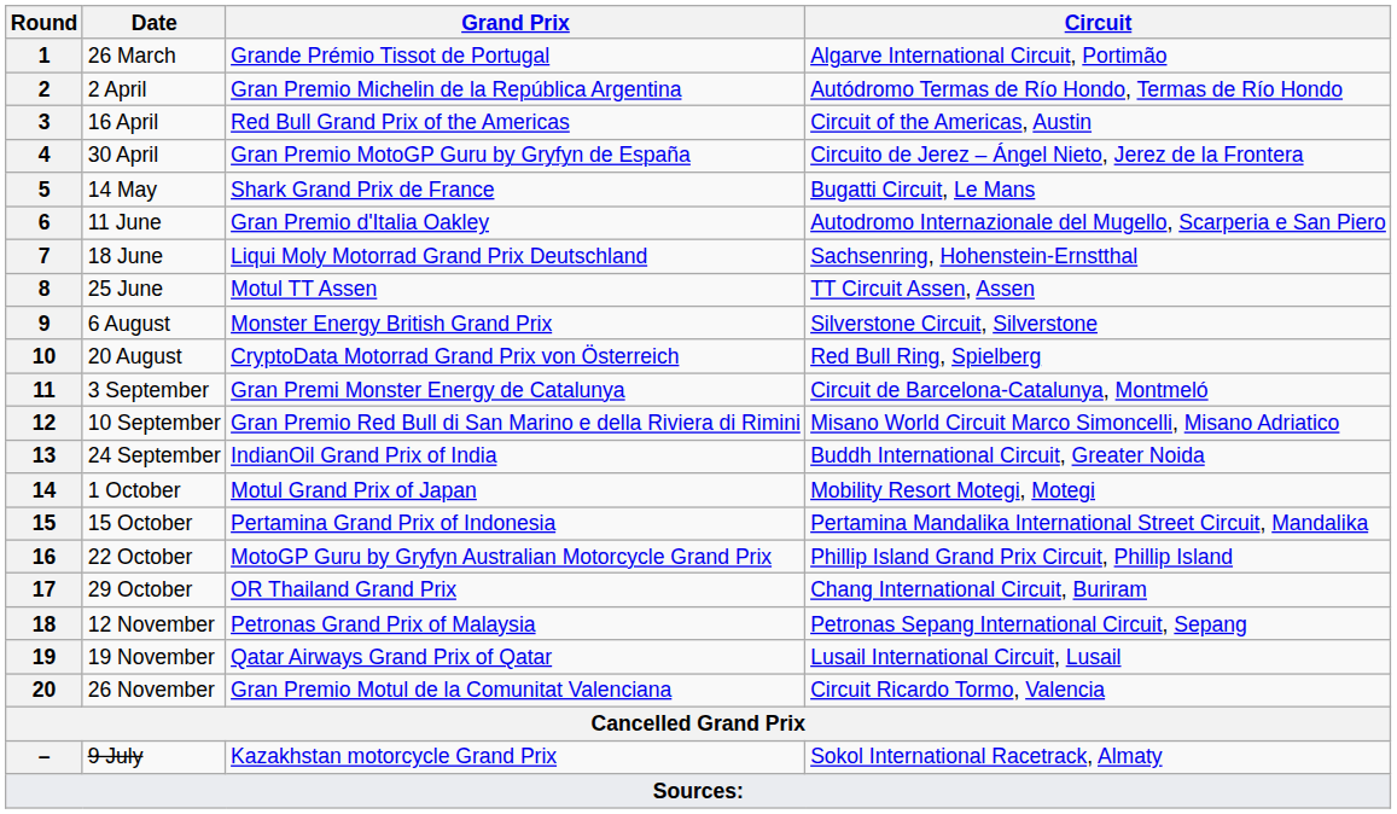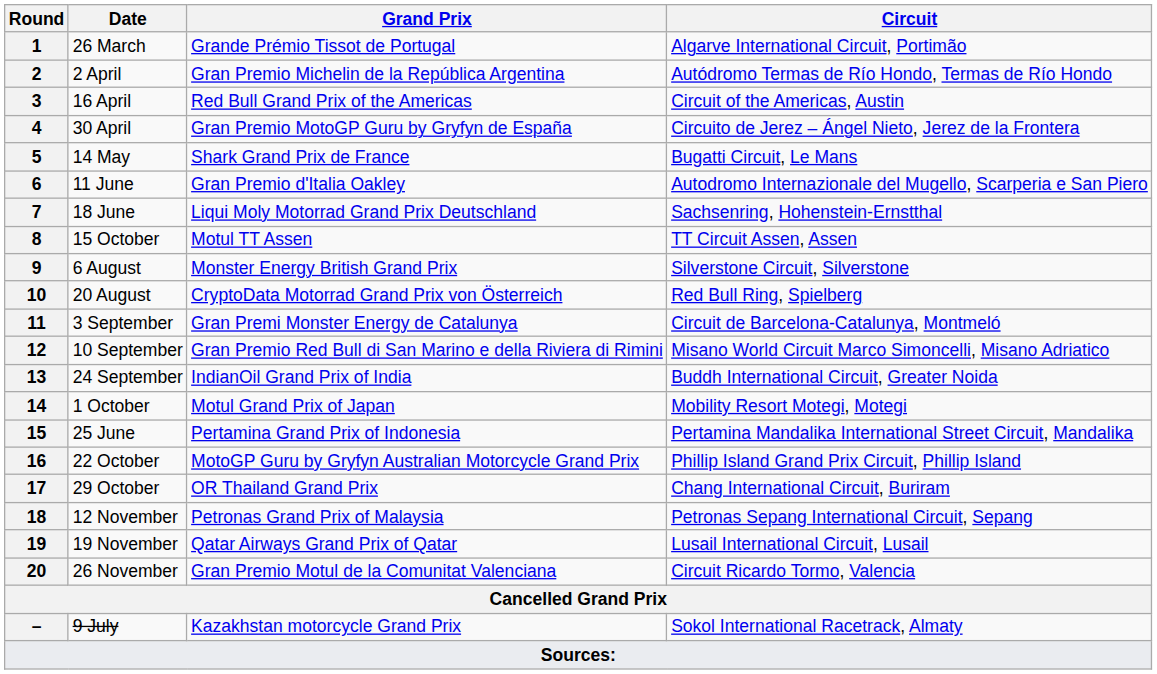 <table class="wikitable" style="font-size: 85%;">
 <tr>
 <th>Round</th>
 <th>Date</th>
 <th><a href='#'>Grand Prix</a></th>
 <th><a href='#'>Circuit</a></th>
 </tr>
 <tr>
 <th>1</th>
 <td>26 March</td>
 <td> <a href='#'>Grande Prémio Tissot de Portugal</a></td>
 <td><a href='#'>Algarve International Circuit</a>, <a href='#'>Portimão</a></td>
 </tr>
 <tr>
 <th>2</th>
 <td>2 April</td>
 <td> <a href='#'>Gran Premio Michelin de la República Argentina</a></td>
 <td><a href='#'>Autódromo Termas de Río Hondo</a>, <a href='#'>Termas de Río Hondo</a></td>
 </tr>
 <tr>
 <th>3</th>
 <td>16 April</td>
 <td> <a href='#'>Red Bull Grand Prix of the Americas</a></td>
 <td><a href='#'>Circuit of the Americas</a>, <a href='#'>Austin</a></td>
 </tr>
 <tr>
 <th>4</th>
 <td>30 April</td>
 <td> <a href='#'>Gran Premio MotoGP Guru by Gryfyn de España</a></td>
 <td><a href='#'>Circuito de Jerez – Ángel Nieto</a>, <a href='#'>Jerez de la Frontera</a></td>
 </tr>
 <tr>
 <th>5</th>
 <td>14 May</td>
 <td> <a href='#'>Shark Grand Prix de France</a></td>
 <td><a href='#'>Bugatti Circuit</a>, <a href='#'>Le Mans</a></td>
 </tr>
 <tr>
 <th>6</th>
 <td>11 June</td>
 <td> <a href='#'>Gran Premio d'Italia Oakley</a></td>
 <td nowrap><a href='#'>Autodromo Internazionale del Mugello</a>, <a href='#'>Scarperia e San Piero</a></td>
 </tr>
 <tr>
 <th>7</th>
 <td>18 June</td>
 <td> <a href='#'>Liqui Moly Motorrad Grand Prix Deutschland</a></td>
 <td><a href='#'>Sachsenring</a>, <a href='#'>Hohenstein-Ernstthal</a></td>
 </tr>
 <tr>
 <th>8</th>
-<td>25 June</td>
+<td>15 October</td>
 <td> <a href='#'>Motul TT Assen</a></td>
 <td><a href='#'>TT Circuit Assen</a>, <a href='#'>Assen</a></td>
 </tr>
 <tr>
 <th>9</th>
 <td>6 August</td>
 <td> <a href='#'>Monster Energy British Grand Prix</a></td>
 <td><a href='#'>Silverstone Circuit</a>, <a href='#'>Silverstone</a></td>
 </tr>
 <tr>
 <th>10</th>
 <td>20 August</td>
 <td> <a href='#'>CryptoData Motorrad Grand Prix von Österreich</a></td>
 <td><a href='#'>Red Bull Ring</a>, <a href='#'>Spielberg</a></td>
 </tr>
 <tr>
 <th>11</th>
 <td>3 September</td>
 <td> <a href='#'>Gran Premi Monster Energy de Catalunya</a></td>
 <td><a href='#'>Circuit de Barcelona-Catalunya</a>, <a href='#'>Montmeló</a></td>
 </tr>
 <tr>
 <th>12</th>
 <td>10 September</td>
 <td nowrap> <a href='#'>Gran Premio Red Bull di San Marino e della Riviera di Rimini</a></td>
 <td><a href='#'>Misano World Circuit Marco Simoncelli</a>, <a href='#'>Misano Adriatico</a></td>
 </tr>
 <tr>
 <th>13</th>
 <td nowrap>24 September</td>
 <td> <a href='#'>IndianOil Grand Prix of India</a></td>
 <td><a href='#'>Buddh International Circuit</a>, <a href='#'>Greater Noida</a></td>
 </tr>
 <tr>
 <th>14</th>
 <td>1 October</td>
 <td> <a href='#'>Motul Grand Prix of Japan</a></td>
 <td><a href='#'>Mobility Resort Motegi</a>, <a href='#'>Motegi</a></td>
 </tr>
 <tr>
 <th>15</th>
-<td>15 October</td>
+<td>25 June</td>
 <td> <a href='#'>Pertamina Grand Prix of Indonesia</a></td>
 <td><a href='#'>Pertamina Mandalika International Street Circuit</a>, <a href='#'>Mandalika</a></td>
 </tr>
 <tr>
 <th>16</th>
 <td>22 October</td>
 <td> <a href='#'>MotoGP Guru by Gryfyn Australian Motorcycle Grand Prix</a></td>
 <td><a href='#'>Phillip Island Grand Prix Circuit</a>, <a href='#'>Phillip Island</a></td>
 </tr>
 <tr>
 <th>17</th>
 <td>29 October</td>
 <td> <a href='#'>OR Thailand Grand Prix</a></td>
 <td><a href='#'>Chang International Circuit</a>, <a href='#'>Buriram</a></td>
 </tr>
 <tr>
 <th>18</th>
 <td>12 November</td>
 <td> <a href='#'>Petronas Grand Prix of Malaysia</a></td>
 <td><a href='#'>Petronas Sepang International Circuit</a>, <a href='#'>Sepang</a></td>
 </tr>
 <tr>
 <th>19</th>
 <td>19 November</td>
 <td> <a href='#'>Qatar Airways Grand Prix of Qatar</a></td>
 <td><a href='#'>Lusail International Circuit</a>, <a href='#'>Lusail</a></td>
 </tr>
 <tr>
 <th>20</th>
 <td>26 November</td>
 <td> <a href='#'>Gran Premio Motul de la Comunitat Valenciana</a></td>
 <td><a href='#'>Circuit Ricardo Tormo</a>, <a href='#'>Valencia</a></td>
 </tr>
 <tr>
 <th colspan="4">Cancelled Grand Prix</th>
 </tr>
 <tr>
 <th>–</th>
 <td><s>9 July</s></td>
 <td> <a href='#'>Kazakhstan motorcycle Grand Prix</a></td>
 <td><a href='#'>Sokol International Racetrack</a>, <a href='#'>Almaty</a></td>
 </tr>
 <tr class="sortbottom">
 <td colspan="4" align="bottom" style="background-color:#EAECF0; text-align:center"><strong>Sources:</strong></td>
 </tr>
 </table>
